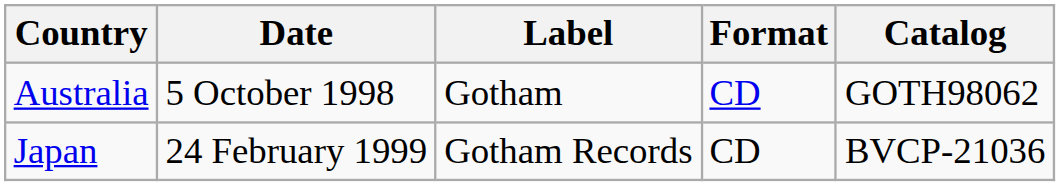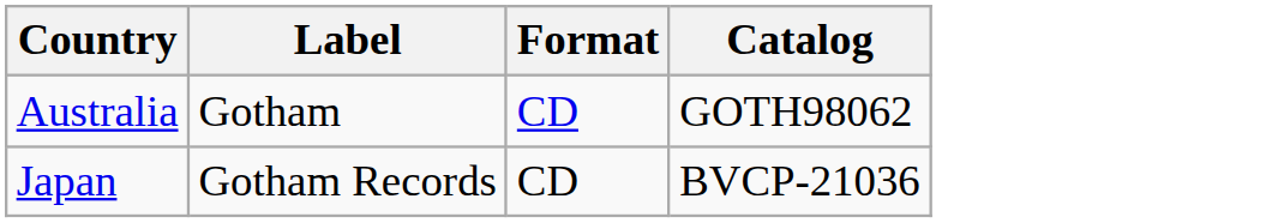 <table class="wikitable">
 <tr>
 <th>Country</th>
-<th>Date</th>
 <th>Label</th>
 <th>Format</th>
 <th>Catalog</th>
 </tr>
 <tr>
 <td><a href='#'>Australia</a></td>
-<td>5 October 1998</td>
 <td>Gotham</td>
 <td><a href='#'>CD</a></td>
 <td>GOTH98062</td>
 </tr>
 <tr>
 <td><a href='#'>Japan</a></td>
-<td>24 February 1999</td>
 <td>Gotham Records</td>
 <td>CD</td>
 <td>BVCP-21036</td>
 </tr>
 </table>
